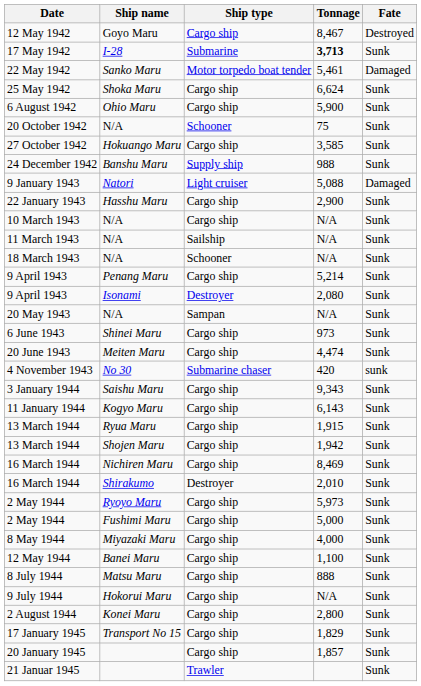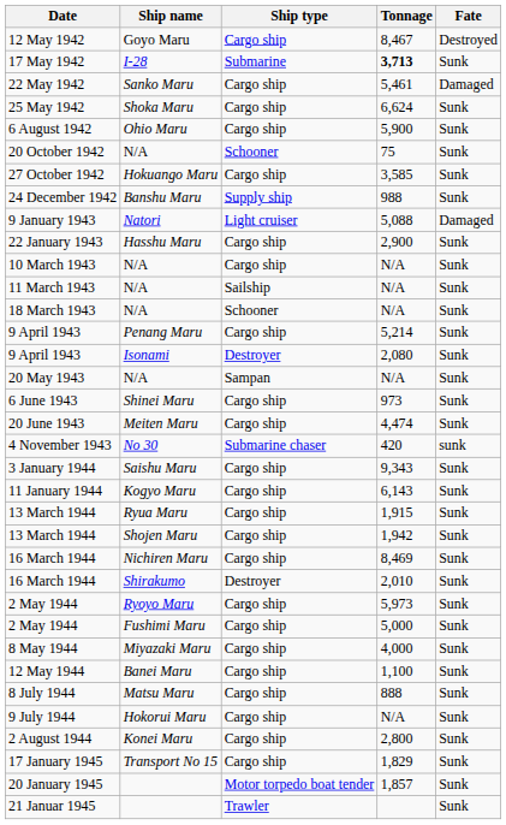 <table class="wikitable">
 <tr>
 <th>Date</th>
 <th>Ship name</th>
 <th>Ship type</th>
 <th>Tonnage</th>
 <th>Fate</th>
 </tr>
 <tr>
 <td>12 May 1942</td>
 <td>Goyo Maru</td>
 <td><a href='#'>Cargo ship</a></td>
 <td>8,467</td>
 <td>Destroyed</td>
 </tr>
 <tr>
 <td>17 May 1942</td>
 <td><em><a href='#'>I-28</a></em></td>
 <td><a href='#'>Submarine</a></td>
 <td><strong>3,713</strong></td>
 <td>Sunk</td>
 </tr>
 <tr>
 <td>22 May 1942</td>
 <td><em>Sanko Maru</em></td>
-<td><a href='#'>Motor torpedo boat tender</a></td>
+<td>Cargo ship</td>
 <td>5,461</td>
 <td>Damaged</td>
 </tr>
 <tr>
 <td>25 May 1942</td>
 <td><em>Shoka Maru</em></td>
 <td>Cargo ship</td>
 <td>6,624</td>
 <td>Sunk</td>
 </tr>
 <tr>
 <td>6 August 1942</td>
 <td><em>Ohio Maru</em></td>
 <td>Cargo ship</td>
 <td>5,900</td>
 <td>Sunk</td>
 </tr>
 <tr>
 <td>20 October 1942</td>
 <td>N/A</td>
 <td><a href='#'>Schooner</a></td>
 <td>75</td>
 <td>Sunk</td>
 </tr>
 <tr>
 <td>27 October 1942</td>
 <td><em>Hokuango Maru</em></td>
 <td>Cargo ship</td>
 <td>3,585</td>
 <td>Sunk</td>
 </tr>
 <tr>
 <td>24 December 1942</td>
 <td><em>Banshu Maru</em></td>
 <td><a href='#'>Supply ship</a></td>
 <td>988</td>
 <td>Sunk</td>
 </tr>
 <tr>
 <td>9 January 1943</td>
 <td><em><a href='#'>Natori</a></em></td>
 <td><a href='#'>Light cruiser</a></td>
 <td>5,088</td>
 <td>Damaged</td>
 </tr>
 <tr>
 <td>22 January 1943</td>
 <td><em>Hasshu Maru</em></td>
 <td>Cargo ship</td>
 <td>2,900</td>
 <td>Sunk</td>
 </tr>
 <tr>
 <td>10 March 1943</td>
 <td>N/A</td>
 <td>Cargo ship</td>
 <td>N/A</td>
 <td>Sunk</td>
 </tr>
 <tr>
 <td>11 March 1943</td>
 <td>N/A</td>
 <td>Sailship</td>
 <td>N/A</td>
 <td>Sunk</td>
 </tr>
 <tr>
 <td>18 March 1943</td>
 <td>N/A</td>
 <td>Schooner</td>
 <td>N/A</td>
 <td>Sunk</td>
 </tr>
 <tr>
 <td>9 April 1943</td>
 <td><em>Penang Maru</em></td>
 <td>Cargo ship</td>
 <td>5,214</td>
 <td>Sunk</td>
 </tr>
 <tr>
 <td>9 April 1943</td>
 <td><em><a href='#'>Isonami</a></em></td>
 <td><a href='#'>Destroyer</a></td>
 <td>2,080</td>
 <td>Sunk</td>
 </tr>
 <tr>
 <td>20 May 1943</td>
 <td>N/A</td>
 <td>Sampan</td>
 <td>N/A</td>
 <td>Sunk</td>
 </tr>
 <tr>
 <td>6 June 1943</td>
 <td><em>Shinei Maru</em></td>
 <td>Cargo ship</td>
 <td>973</td>
 <td>Sunk</td>
 </tr>
 <tr>
 <td>20 June 1943</td>
 <td><em>Meiten Maru</em></td>
 <td>Cargo ship</td>
 <td>4,474</td>
 <td>Sunk</td>
 </tr>
 <tr>
 <td>4 November 1943</td>
 <td><em><a href='#'>No 30</a></em></td>
 <td><a href='#'>Submarine chaser</a></td>
 <td>420</td>
 <td>sunk</td>
 </tr>
 <tr>
 <td>3 January 1944</td>
 <td><em>Saishu Maru</em></td>
 <td>Cargo ship</td>
 <td>9,343</td>
 <td>Sunk</td>
 </tr>
 <tr>
 <td>11 January 1944</td>
 <td><em>Kogyo Maru</em></td>
 <td>Cargo ship</td>
 <td>6,143</td>
 <td>Sunk</td>
 </tr>
 <tr>
 <td>13 March 1944</td>
 <td><em>Ryua Maru</em></td>
 <td>Cargo ship</td>
 <td>1,915</td>
 <td>Sunk</td>
 </tr>
 <tr>
 <td>13 March 1944</td>
 <td><em>Shojen Maru</em></td>
 <td>Cargo ship</td>
 <td>1,942</td>
 <td>Sunk</td>
 </tr>
 <tr>
 <td>16 March 1944</td>
 <td><em>Nichiren Maru</em></td>
 <td>Cargo ship</td>
 <td>8,469</td>
 <td>Sunk</td>
 </tr>
 <tr>
 <td>16 March 1944</td>
 <td><em><a href='#'>Shirakumo</a></em></td>
 <td>Destroyer</td>
 <td>2,010</td>
 <td>Sunk</td>
 </tr>
 <tr>
 <td>2 May 1944</td>
 <td><a href='#'><em>Ryoyo Maru</em></a></td>
 <td>Cargo ship</td>
 <td>5,973</td>
 <td>Sunk</td>
 </tr>
 <tr>
 <td>2 May 1944</td>
 <td><em>Fushimi Maru</em></td>
 <td>Cargo ship</td>
 <td>5,000</td>
 <td>Sunk</td>
 </tr>
 <tr>
 <td>8 May 1944</td>
 <td><em>Miyazaki Maru</em></td>
 <td>Cargo ship</td>
 <td>4,000</td>
 <td>Sunk</td>
 </tr>
 <tr>
 <td>12 May 1944</td>
 <td><em>Banei Maru</em></td>
 <td>Cargo ship</td>
 <td>1,100</td>
 <td>Sunk</td>
 </tr>
 <tr>
 <td>8 July 1944</td>
 <td><em>Matsu Maru</em></td>
 <td>Cargo ship</td>
 <td>888</td>
 <td>Sunk</td>
 </tr>
 <tr>
 <td>9 July 1944</td>
 <td><em>Hokorui Maru</em></td>
 <td>Cargo ship</td>
 <td>N/A</td>
 <td>Sunk</td>
 </tr>
 <tr>
 <td>2 August 1944</td>
 <td><em>Konei Maru</em></td>
 <td>Cargo ship</td>
 <td>2,800</td>
 <td>Sunk</td>
 </tr>
 <tr>
 <td>17 January 1945</td>
 <td><em>Transport No 15</em></td>
 <td>Cargo ship</td>
 <td>1,829</td>
 <td>Sunk</td>
 </tr>
 <tr>
 <td>20 January 1945</td>
 <td><em></em></td>
-<td>Cargo ship</td>
+<td><a href='#'>Motor torpedo boat tender</a></td>
 <td>1,857</td>
 <td>Sunk</td>
 </tr>
 <tr>
 <td>21 Januar 1945</td>
 <td></td>
 <td><a href='#'>Trawler</a></td>
 <td></td>
 <td>Sunk</td>
 </tr>
 </table>
